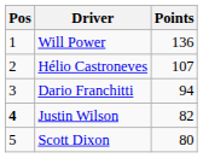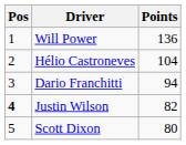 <table class="wikitable" style="font-size: 95%;">
 <tr>
 <th>Pos</th>
 <th>Driver</th>
 <th>Points</th>
 </tr>
 <tr>
 <td>1</td>
 <td> <a href='#'>Will Power</a></td>
 <td align="right">136</td>
 </tr>
 <tr>
 <td>2</td>
 <td> <a href='#'>Hélio Castroneves</a></td>
-<td align="right">107</td>
+<td align="right">104</td>
 </tr>
 <tr>
 <td>3</td>
 <td> <a href='#'>Dario Franchitti</a></td>
 <td align="right">94</td>
 </tr>
 <tr>
 <td><strong>4</strong></td>
 <td> <a href='#'>Justin Wilson</a></td>
 <td align="right">82</td>
 </tr>
 <tr>
 <td>5</td>
 <td> <a href='#'>Scott Dixon</a></td>
 <td align="right">80</td>
 </tr>
 </table>
